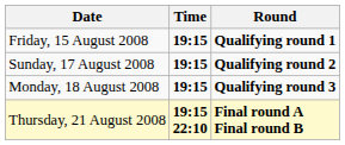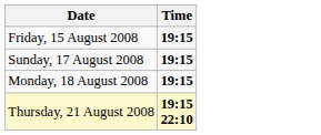 <table class="wikitable">
 <tr>
 <th>Date</th>
 <th>Time</th>
-<th>Round</th>
 </tr>
 <tr>
 <td>Friday, 15 August 2008</td>
 <td><strong>19:15</strong></td>
-<td><strong>Qualifying round 1</strong></td>
 </tr>
 <tr>
 <td>Sunday, 17 August 2008</td>
 <td><strong>19:15</strong></td>
-<td><strong>Qualifying round 2</strong></td>
 </tr>
 <tr>
 <td>Monday, 18 August 2008</td>
 <td><strong>19:15</strong></td>
-<td><strong>Qualifying round 3</strong></td>
 </tr>
 <tr style=background:lemonchiffon>
 <td>Thursday, 21 August 2008</td>
 <td><strong>19:15</strong><br><strong>22:10</strong></td>
-<td><strong>Final round A</strong><br><strong>Final round B</strong></td>
 </tr>
 </table>
